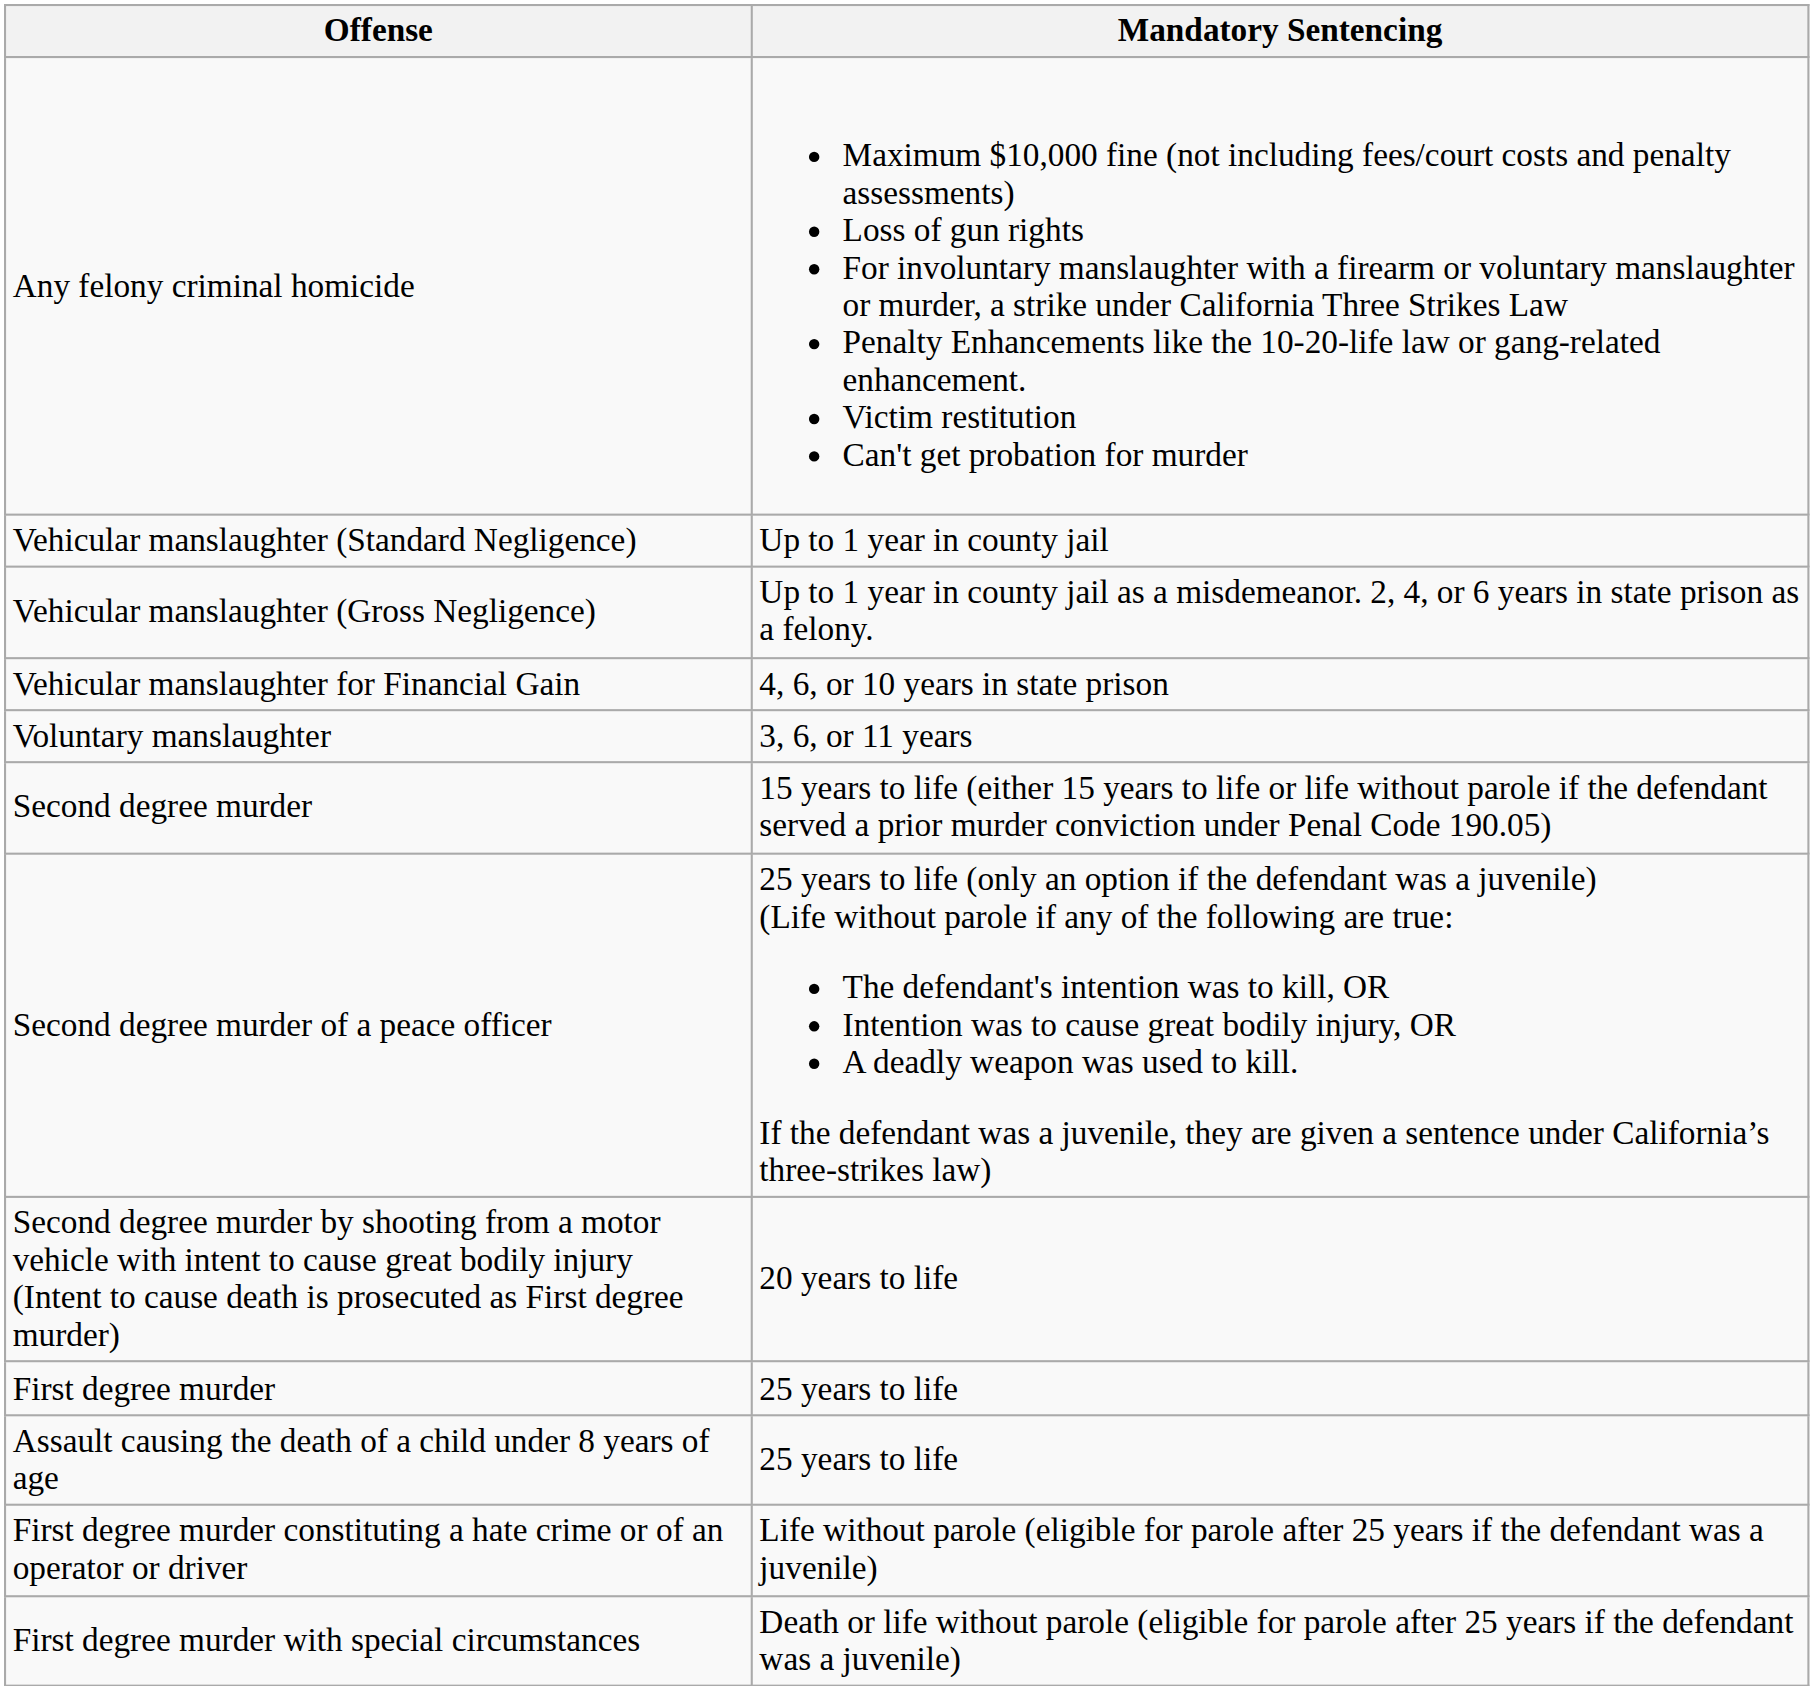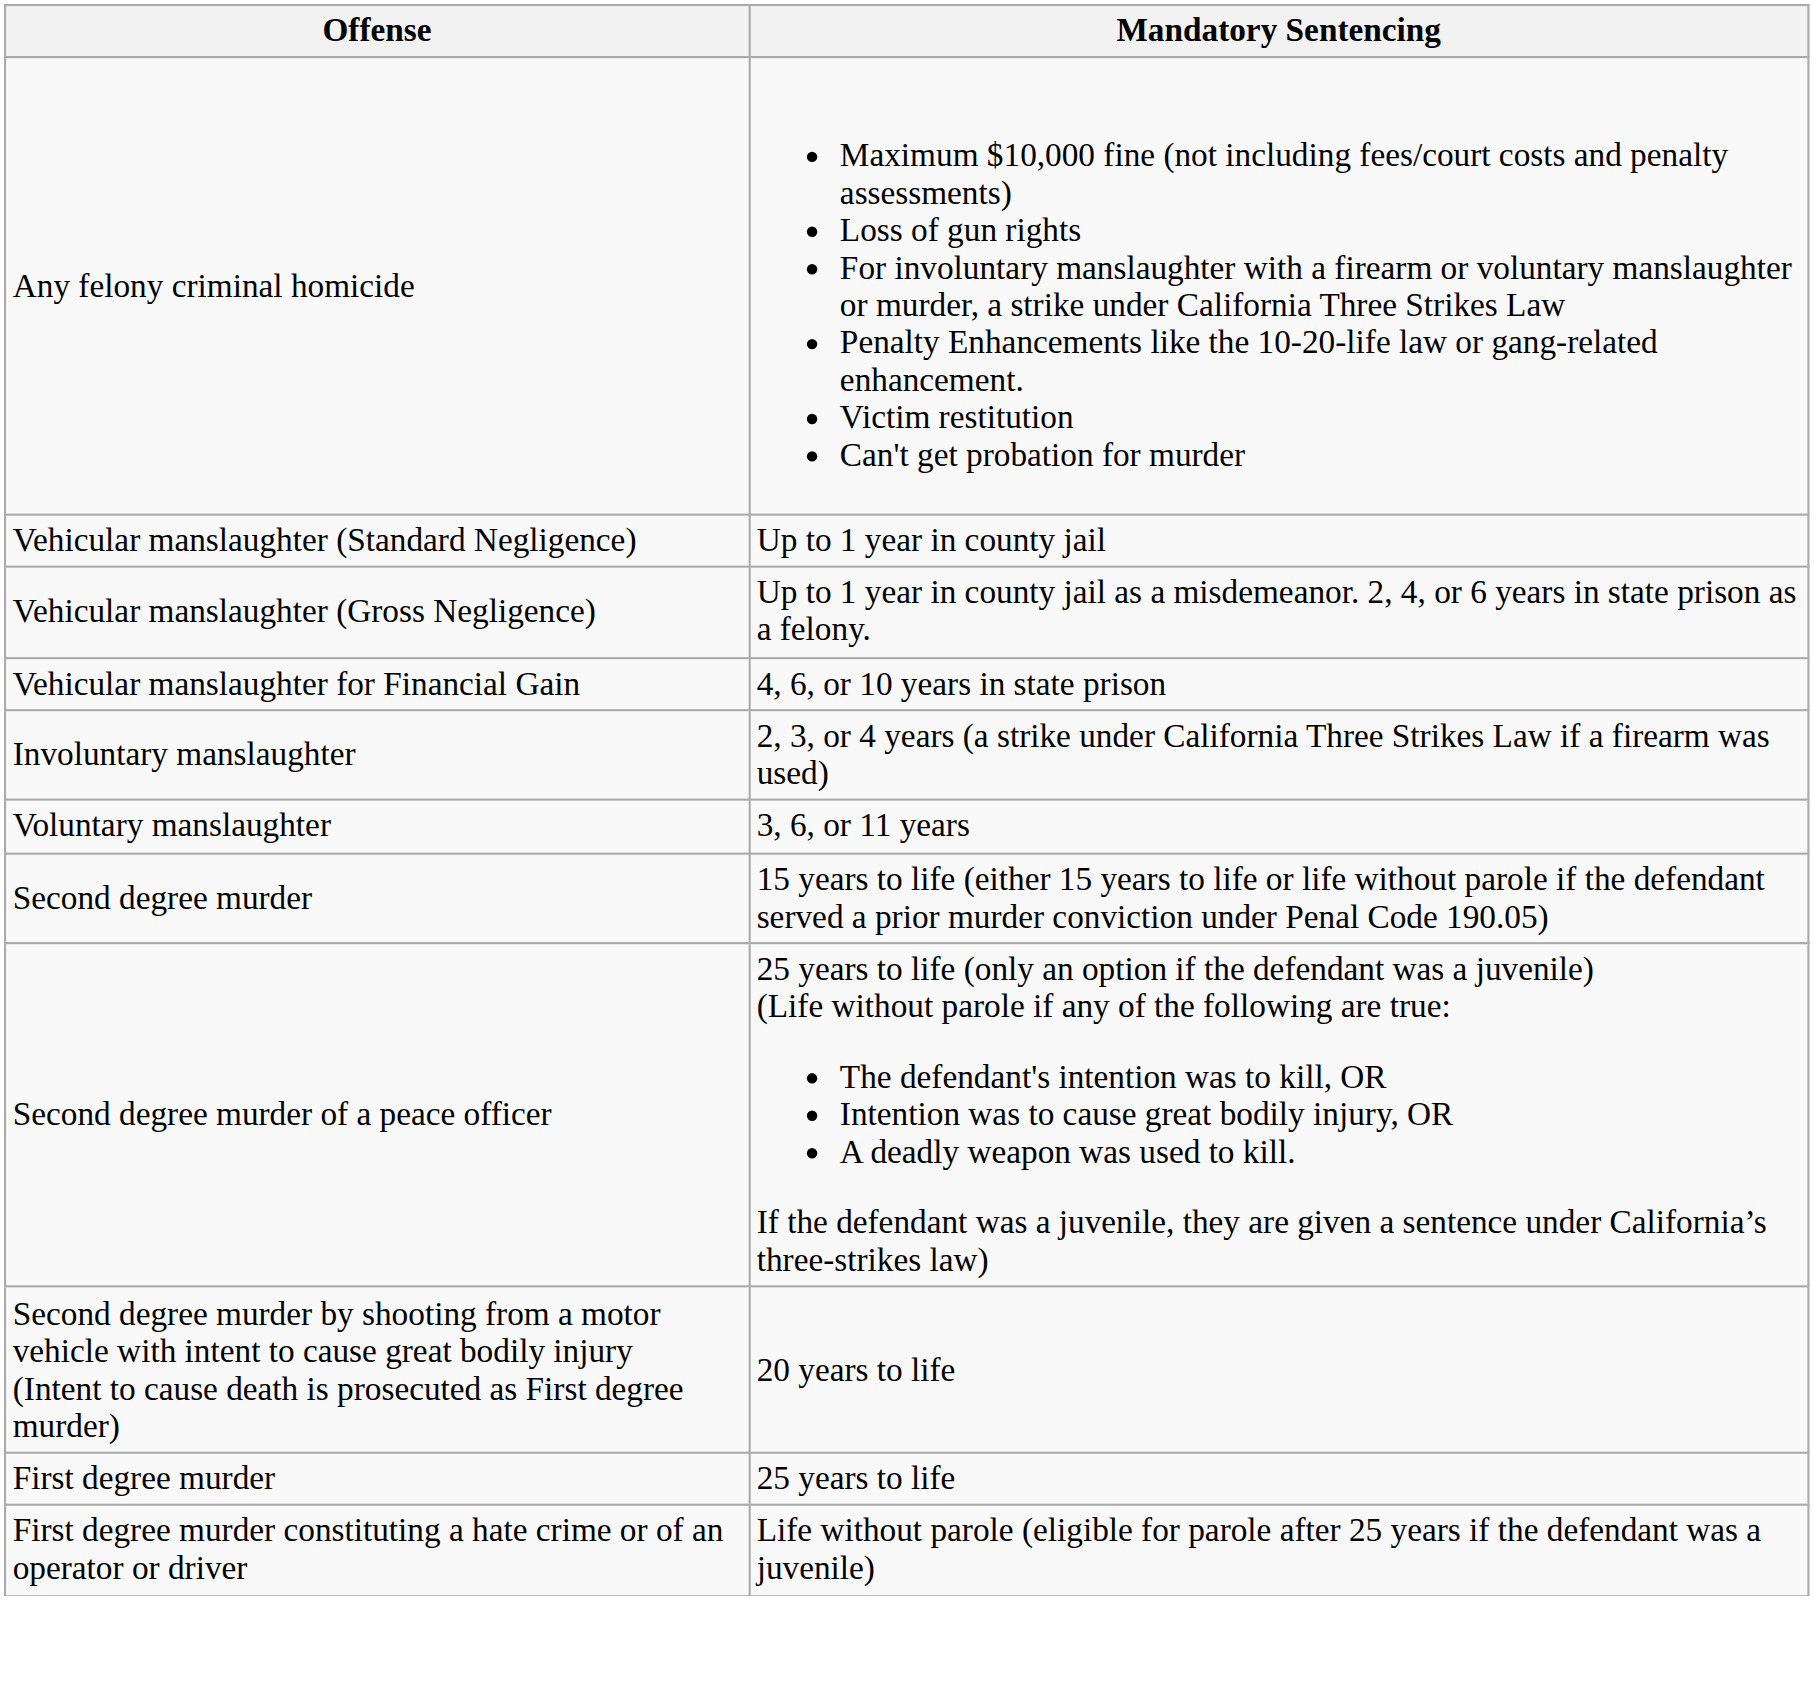 <table class="wikitable">
 <tr>
 <th>Offense</th>
 <th>Mandatory Sentencing</th>
 </tr>
 <tr>
 <td>Any felony criminal homicide</td>
 <td><br><ul><li>Maximum $10,000 fine (not including fees/court costs and penalty assessments)</li><li>Loss of gun rights</li><li>For involuntary manslaughter with a firearm or voluntary manslaughter or murder, a strike under California Three Strikes Law</li><li>Penalty Enhancements like the 10-20-life law or gang-related enhancement.</li><li>Victim restitution</li><li>Can't get probation for murder</li></ul></td>
 </tr>
 <tr>
 <td>Vehicular manslaughter (Standard Negligence)</td>
 <td>Up to 1 year in county jail</td>
 </tr>
 <tr>
 <td>Vehicular manslaughter (Gross Negligence)</td>
 <td>Up to 1 year in county jail as a misdemeanor. 2, 4, or 6 years in state prison as a felony.</td>
 </tr>
 <tr>
 <td>Vehicular manslaughter for Financial Gain</td>
 <td>4, 6, or 10 years in state prison</td>
 </tr>
 <tr>
+<td>Involuntary manslaughter</td>
+<td>2, 3, or 4 years (a strike under California Three Strikes Law if a firearm was used)</td>
+</tr>
+<tr>
 <td>Voluntary manslaughter</td>
 <td>3, 6, or 11 years</td>
 </tr>
 <tr>
 <td>Second degree murder</td>
 <td>15 years to life (either 15 years to life or life without parole if the defendant served a prior murder conviction under Penal Code 190.05)</td>
 </tr>
 <tr>
 <td>Second degree murder of a peace officer</td>
 <td>25 years to life (only an option if the defendant was a juvenile)<br>(Life without parole if any of the following are true:<ul><li>The defendant's intention was to kill, OR</li><li>Intention was to cause great bodily injury, OR</li><li>A deadly weapon was used to kill.</li></ul>If the defendant was a juvenile, they are given a sentence under California’s three-strikes law)</td>
 </tr>
 <tr>
 <td>Second degree murder by shooting from a motor vehicle with intent to cause great bodily injury<br>(Intent to cause death is prosecuted as First degree murder)</td>
 <td>20 years to life</td>
 </tr>
 <tr>
 <td>First degree murder</td>
 <td>25 years to life</td>
 </tr>
 <tr>
-<td>Assault causing the death of a child under 8 years of age</td>
-<td>25 years to life</td>
-</tr>
-<tr>
 <td>First degree murder constituting a hate crime or of an operator or driver</td>
 <td>Life without parole (eligible for parole after 25 years if the defendant was a juvenile)</td>
 </tr>
-<tr>
-<td>First degree murder with special circumstances</td>
-<td>Death or life without parole (eligible for parole after 25 years if the defendant was a juvenile)</td>
-</tr>
 </table>
